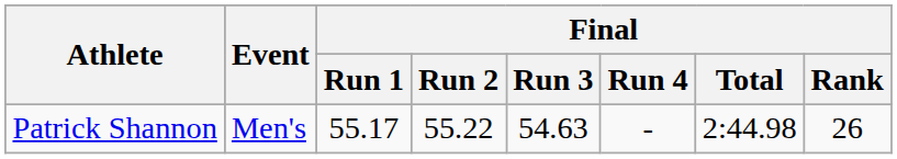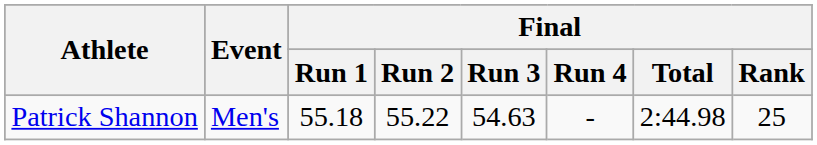 <table class="wikitable">
 <tr>
 <th rowspan="2">Athlete</th>
 <th rowspan="2">Event</th>
 <th colspan="6">Final</th>
 </tr>
 <tr>
 <th>Run 1</th>
 <th>Run 2</th>
 <th>Run 3</th>
 <th>Run 4</th>
 <th>Total</th>
 <th>Rank</th>
 </tr>
 <tr>
 <td><a href='#'>Patrick Shannon</a></td>
 <td><a href='#'>Men's</a></td>
-<td align="center">55.17</td>
+<td align="center">55.18</td>
 <td align="center">55.22</td>
 <td align="center">54.63</td>
 <td align="center">-</td>
 <td align="center">2:44.98</td>
-<td align="center">26</td>
+<td align="center">25</td>
 </tr>
 </table>
